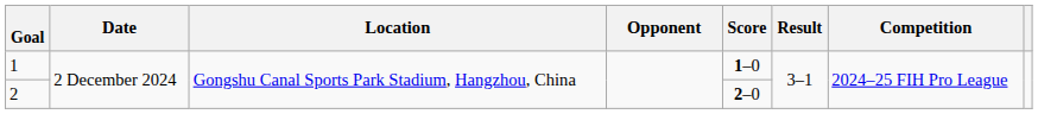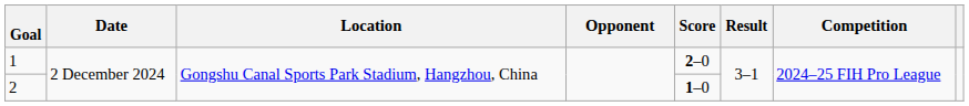 <table class="wikitable sortable" style="font-size:90%" width=97%>
 <tr>
 <th style="font-size:95%;" data-sort-type=number><br>Goal</th>
 <th align=center>Date</th>
 <th>Location</th>
 <th width=90>Opponent</th>
 <th data-sort-type="number" style="font-size:95%">Score</th>
 <th data-sort-type="number" style="font-size:95%">Result</th>
 <th>Competition</th>
 <th></th>
 </tr>
 <tr>
 <td>1</td>
 <td rowspan=2>2 December 2024</td>
 <td rowspan=2><a href='#'>Gongshu Canal Sports Park Stadium</a>, <a href='#'>Hangzhou</a>, China</td>
 <td rowspan=2></td>
-<td align="center"><strong>1</strong>–0</td>
+<td align="center"><strong>2</strong>–0</td>
 <td rowspan=2; align="center">3–1</td>
 <td rowspan=2><a href='#'>2024–25 FIH Pro League</a></td>
 <td rowspan=2></td>
 </tr>
 <tr>
 <td>2</td>
-<td align="center"><strong>2</strong>–0</td>
+<td align="center"><strong>1</strong>–0</td>
 </tr>
 </table>
